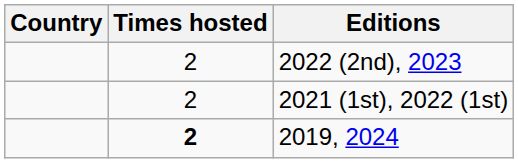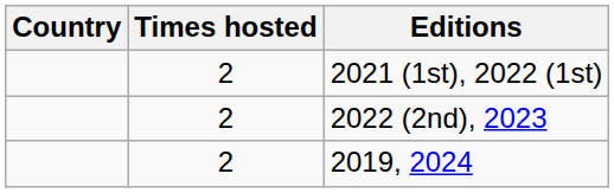 <table class="wikitable sortable" style="text-align:left">
 <tr>
 <th scope="row">Country</th>
 <th scope="col" style=width:4em:>Times hosted</th>
 <th scope="col" class="unsortable">Editions</th>
 </tr>
 <tr>
 <td></td>
 <td style="text-align:center">2</td>
+<td>2021 (1st), 2022 (1st)</td>
+</tr>
+<tr>
+<td></td>
+<td style="text-align:center">2</td>
 <td>2022 (2nd), <a href='#'>2023</a></td>
 </tr>
 <tr>
 <td></td>
 <td style="text-align:center">2</td>
-<td>2021 (1st), 2022 (1st)</td>
-</tr>
-<tr>
-<td></td>
-<td style="text-align:center"><strong>2</strong></td>
 <td>2019, <a href='#'>2024</a></td>
 </tr>
 </table>
